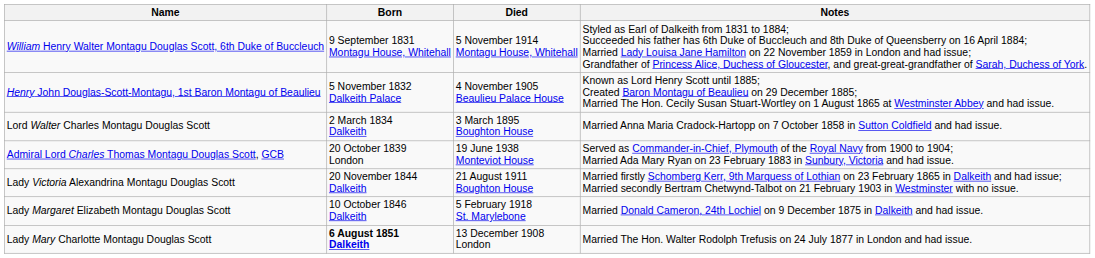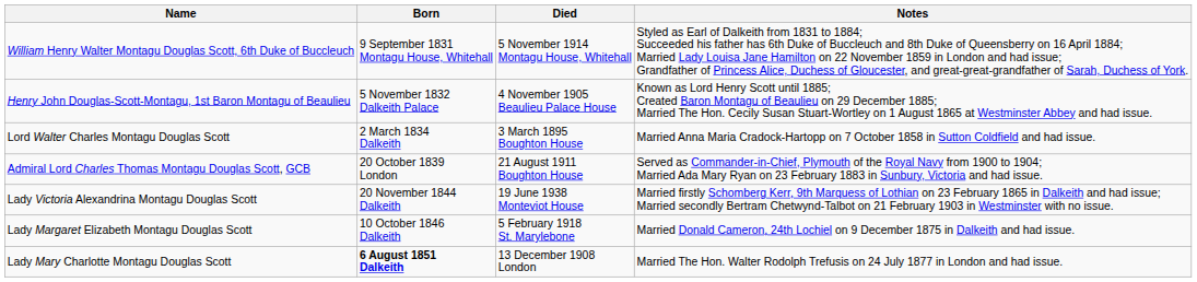 <table class="wikitable">
 <tr>
 <th>Name</th>
 <th>Born</th>
 <th>Died</th>
 <th>Notes</th>
 </tr>
 <tr>
 <td><a href='#'><em>William</em> Henry Walter Montagu Douglas Scott, 6th Duke of Buccleuch</a></td>
 <td>9 September 1831<br><a href='#'>Montagu House, Whitehall</a></td>
 <td>5 November 1914<br><a href='#'>Montagu House, Whitehall</a></td>
 <td>Styled as Earl of Dalkeith from 1831 to 1884;<br>Succeeded his father has 6th Duke of Buccleuch and 8th Duke of Queensberry on 16 April 1884;<br>Married <a href='#'>Lady Louisa Jane Hamilton</a> on 22 November 1859 in London and had issue;<br>Grandfather of <a href='#'>Princess Alice, Duchess of Gloucester</a>, and great-great-grandfather of <a href='#'>Sarah, Duchess of York</a>.</td>
 </tr>
 <tr>
 <td><a href='#'><em>Henry</em> John Douglas-Scott-Montagu, 1st Baron Montagu of Beaulieu</a></td>
 <td>5 November 1832<br><a href='#'>Dalkeith Palace</a></td>
 <td>4 November 1905<br><a href='#'>Beaulieu Palace House</a></td>
 <td>Known as Lord Henry Scott until 1885;<br>Created <a href='#'>Baron Montagu of Beaulieu</a> on 29 December 1885;<br>Married The Hon. Cecily Susan Stuart-Wortley on 1 August 1865 at <a href='#'>Westminster Abbey</a> and had issue.</td>
 </tr>
 <tr>
 <td>Lord <em>Walter</em> Charles Montagu Douglas Scott</td>
 <td>2 March 1834<br><a href='#'>Dalkeith</a></td>
 <td>3 March 1895<br><a href='#'>Boughton House</a></td>
 <td>Married Anna Maria Cradock-Hartopp on 7 October 1858 in <a href='#'>Sutton Coldfield</a> and had issue.</td>
 </tr>
 <tr>
 <td><a href='#'>Admiral Lord <em>Charles</em> Thomas Montagu Douglas Scott</a>, <a href='#'>GCB</a></td>
 <td>20 October 1839<br>London</td>
-<td>19 June 1938<br><a href='#'>Monteviot House</a></td>
+<td>21 August 1911<br><a href='#'>Boughton House</a></td>
 <td>Served as <a href='#'>Commander-in-Chief, Plymouth</a> of the <a href='#'>Royal Navy</a> from 1900 to 1904;<br>Married Ada Mary Ryan on 23 February 1883 in <a href='#'>Sunbury, Victoria</a> and had issue.</td>
 </tr>
 <tr>
 <td>Lady <em>Victoria</em> Alexandrina Montagu Douglas Scott</td>
 <td>20 November 1844<br><a href='#'>Dalkeith</a></td>
-<td>21 August 1911<br><a href='#'>Boughton House</a></td>
+<td>19 June 1938<br><a href='#'>Monteviot House</a></td>
 <td>Married firstly <a href='#'>Schomberg Kerr, 9th Marquess of Lothian</a> on 23 February 1865 in <a href='#'>Dalkeith</a> and had issue;<br>Married secondly Bertram Chetwynd-Talbot on 21 February 1903 in <a href='#'>Westminster</a> with no issue.</td>
 </tr>
 <tr>
 <td>Lady <em>Margaret</em> Elizabeth Montagu Douglas Scott</td>
 <td>10 October 1846<br><a href='#'>Dalkeith</a></td>
 <td>5 February 1918<br><a href='#'>St. Marylebone</a></td>
 <td>Married <a href='#'>Donald Cameron, 24th Lochiel</a> on 9 December 1875 in <a href='#'>Dalkeith</a> and had issue.</td>
 </tr>
 <tr>
 <td>Lady <em>Mary</em> Charlotte Montagu Douglas Scott</td>
 <td><strong>6 August 1851<br><a href='#'>Dalkeith</a></strong></td>
 <td>13 December 1908<br>London</td>
 <td>Married The Hon. Walter Rodolph Trefusis on 24 July 1877 in London and had issue.</td>
 </tr>
 </table>
